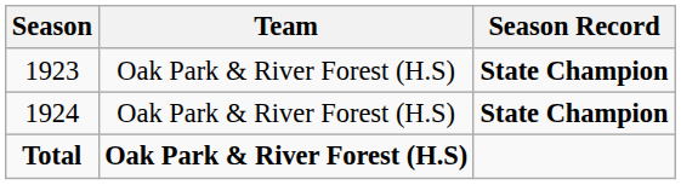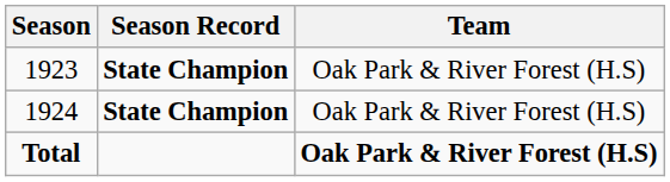 <table class="wikitable">
 <tr>
 <th>Season</th>
+<th>Season Record</th>
 <th>Team</th>
-<th>Season Record</th>
 </tr>
 <tr align="center" bgcolor="">
 <td>1923</td>
+<td><strong>State Champion</strong></td>
 <td>Oak Park & River Forest (H.S)</td>
-<td><strong>State Champion</strong></td>
 </tr>
 <tr align="center" bgcolor="">
 <td>1924</td>
+<td><strong>State Champion</strong></td>
 <td>Oak Park & River Forest (H.S)</td>
-<td><strong>State Champion</strong></td>
 </tr>
 <tr align="center" bgcolor=""|- bgcolor="#CCCCCC">
 <td><strong>Total</strong></td>
+<td></td>
 <td><strong>Oak Park & River Forest (H.S)</strong></td>
-<td></td>
 </tr>
 </table>
